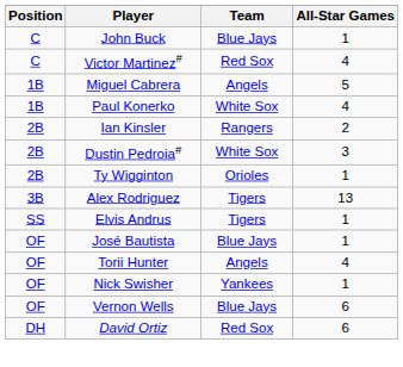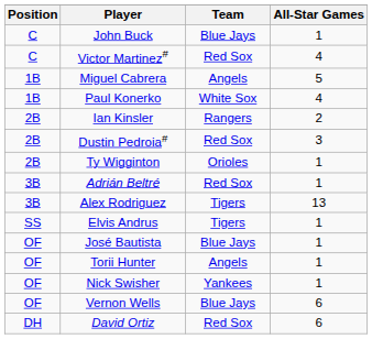 <table class="wikitable" style="text-align:center;">
 <tr>
 </tr>
 <tr>
 <th>Position</th>
 <th style="width:150px;">Player</th>
 <th style="width:100px;">Team</th>
 <th>All-Star Games</th>
 </tr>
 <tr>
 <td><a href='#'>C</a></td>
 <td><a href='#'>John Buck</a></td>
 <td><a href='#'>Blue Jays</a></td>
 <td>1</td>
 </tr>
 <tr>
 <td><a href='#'>C</a></td>
 <td><a href='#'>Victor Martinez</a><sup>#</sup></td>
 <td><a href='#'>Red Sox</a></td>
 <td>4</td>
 </tr>
 <tr>
 <td><a href='#'>1B</a></td>
 <td><a href='#'>Miguel Cabrera</a></td>
 <td><a href='#'>Angels</a></td>
 <td>5</td>
 </tr>
 <tr>
 <td><a href='#'>1B</a></td>
 <td><a href='#'>Paul Konerko</a></td>
 <td><a href='#'>White Sox</a></td>
 <td>4</td>
 </tr>
 <tr>
 <td><a href='#'>2B</a></td>
 <td><a href='#'>Ian Kinsler</a></td>
 <td><a href='#'>Rangers</a></td>
 <td>2</td>
 </tr>
 <tr>
 <td><a href='#'>2B</a></td>
 <td><a href='#'>Dustin Pedroia</a><sup>#</sup></td>
-<td><a href='#'>White Sox</a></td>
+<td><a href='#'>Red Sox</a></td>
 <td>3</td>
 </tr>
 <tr>
 <td><a href='#'>2B</a></td>
 <td><a href='#'>Ty Wigginton</a></td>
 <td><a href='#'>Orioles</a></td>
+<td>1</td>
+</tr>
+<tr>
+<td><a href='#'>3B</a></td>
+<td><em><a href='#'>Adrián Beltré</a></em></td>
+<td><a href='#'>Red Sox</a></td>
 <td>1</td>
 </tr>
 <tr>
 <td><a href='#'>3B</a></td>
 <td><a href='#'>Alex Rodriguez</a></td>
 <td><a href='#'>Tigers</a></td>
 <td>13</td>
 </tr>
 <tr>
 <td><a href='#'>SS</a></td>
 <td><a href='#'>Elvis Andrus</a></td>
 <td><a href='#'>Tigers</a></td>
 <td>1</td>
 </tr>
 <tr>
 <td><a href='#'>OF</a></td>
 <td><a href='#'>José Bautista</a></td>
 <td><a href='#'>Blue Jays</a></td>
 <td>1</td>
 </tr>
 <tr>
 <td><a href='#'>OF</a></td>
 <td><a href='#'>Torii Hunter</a></td>
 <td><a href='#'>Angels</a></td>
-<td>4</td>
+<td>1</td>
 </tr>
 <tr>
 <td><a href='#'>OF</a></td>
 <td><a href='#'>Nick Swisher</a></td>
 <td><a href='#'>Yankees</a></td>
 <td>1</td>
 </tr>
 <tr>
 <td><a href='#'>OF</a></td>
 <td><a href='#'>Vernon Wells</a></td>
 <td><a href='#'>Blue Jays</a></td>
 <td>6</td>
 </tr>
 <tr>
 <td><a href='#'>DH</a></td>
 <td><em><a href='#'>David Ortiz</a></em></td>
 <td><a href='#'>Red Sox</a></td>
 <td>6</td>
 </tr>
 </table>
